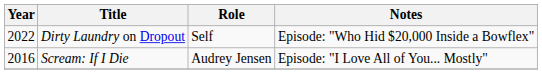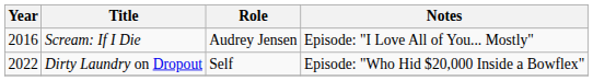 <table class="wikitable sortable">
 <tr>
 <th>Year</th>
 <th>Title</th>
 <th>Role</th>
 <th class="unsortable">Notes</th>
 </tr>
 <tr>
+<td>2016</td>
+<td><em>Scream: If I Die</em></td>
+<td>Audrey Jensen</td>
+<td>Episode: "I Love All of You... Mostly"</td>
+</tr>
+<tr>
 <td>2022</td>
 <td><em>Dirty Laundry</em> on <a href='#'>Dropout</a></td>
 <td>Self</td>
 <td>Episode: "Who Hid $20,000 Inside a Bowflex"</td>
 </tr>
 <tr>
-<td>2016</td>
-<td><em>Scream: If I Die</em></td>
-<td>Audrey Jensen</td>
-<td>Episode: "I Love All of You... Mostly"</td>
-</tr>
-<tr>
 </tr>
 </table>
